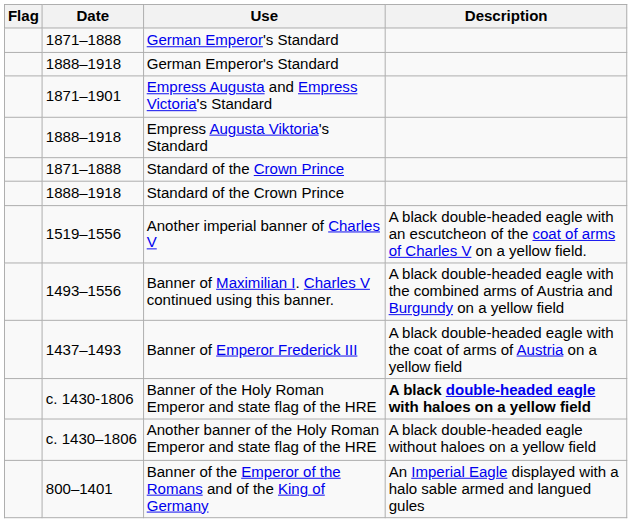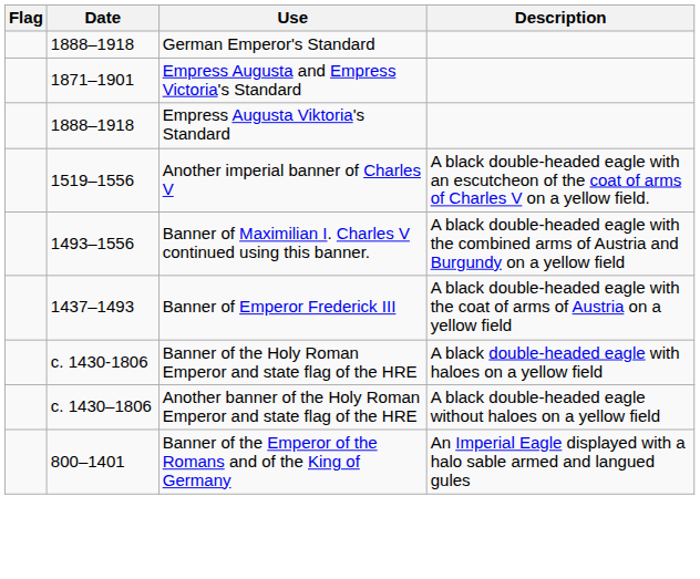 <table class="wikitable">
 <tr>
 <th>Flag</th>
 <th style="width:100px">Date</th>
 <th style="width:250px">Use</th>
 <th style="width:250px">Description</th>
-</tr>
-<tr>
-<td></td>
-<td>1871–1888</td>
-<td><a href='#'>German Emperor</a>'s Standard</td>
-<td></td>
 </tr>
 <tr>
 <td></td>
 <td>1888–1918</td>
 <td>German Emperor's Standard</td>
 <td></td>
 </tr>
 <tr>
 <td></td>
 <td>1871–1901</td>
 <td><a href='#'>Empress Augusta</a> and <a href='#'>Empress Victoria</a>'s Standard</td>
 <td></td>
 </tr>
 <tr>
 <td></td>
 <td>1888–1918</td>
 <td>Empress <a href='#'>Augusta Viktoria</a>'s Standard</td>
-<td></td>
-</tr>
-<tr>
-<td></td>
-<td>1871–1888</td>
-<td>Standard of the <a href='#'>Crown Prince</a></td>
-<td></td>
-</tr>
-<tr>
-<td></td>
-<td>1888–1918</td>
-<td>Standard of the Crown Prince</td>
 <td></td>
 </tr>
 <tr>
 <td></td>
 <td>1519–1556</td>
 <td>Another imperial banner of <a href='#'>Charles V</a></td>
 <td>A black double-headed eagle with an escutcheon of the <a href='#'>coat of arms of Charles V</a> on a yellow field.</td>
 </tr>
 <tr>
 <td></td>
 <td>1493–1556</td>
 <td>Banner of <a href='#'>Maximilian I</a>. <a href='#'>Charles V</a> continued using this banner.</td>
 <td>A black double-headed eagle with the combined arms of Austria and <a href='#'>Burgundy</a> on a yellow field</td>
 </tr>
 <tr>
 <td></td>
 <td>1437–1493</td>
 <td>Banner of <a href='#'>Emperor Frederick III</a></td>
 <td>A black double-headed eagle with the coat of arms of <a href='#'>Austria</a> on a yellow field</td>
 </tr>
 <tr>
 <td></td>
 <td>c. 1430-1806</td>
 <td>Banner of the Holy Roman Emperor and state flag of the HRE</td>
-<td><strong>A black <a href='#'>double-headed eagle</a> with haloes on a yellow field</strong></td>
+<td>A black <a href='#'>double-headed eagle</a> with haloes on a yellow field</td>
 </tr>
 <tr>
 <td></td>
 <td>c. 1430–1806</td>
 <td>Another banner of the Holy Roman Emperor and state flag of the HRE</td>
 <td>A black double-headed eagle without haloes on a yellow field</td>
 </tr>
 <tr>
 <td></td>
 <td>800–1401</td>
 <td>Banner of the <a href='#'>Emperor of the Romans</a> and of the <a href='#'>King of Germany</a></td>
 <td>An <a href='#'>Imperial Eagle</a> displayed with a halo sable armed and langued gules</td>
 </tr>
 </table>
